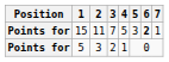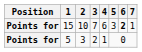 <table class="wikitable floatright" style="text-align: center">
 <tr>
 <th scope="col">Position</th>
 <th scope="col">1</th>
 <th scope="col">2</th>
 <th scope="col">3</th>
 <th scope="col">4</th>
 <th scope="col">5</th>
 <th scope="col">6</th>
 <th scope="col">7</th>
 </tr>
 <tr>
 <th scope="row">Points for </th>
 <td>15</td>
-<td>11</td>
+<td>10</td>
 <td>7</td>
-<td>5</td>
+<td>6</td>
 <td>3</td>
 <td><strong>2</strong></td>
 <td>1</td>
 </tr>
 <tr>
 <th scope="row">Points for </th>
 <td>5</td>
 <td>3</td>
 <td>2</td>
 <td>1</td>
 <td colspan=3>0</td>
 </tr>
 </table>
